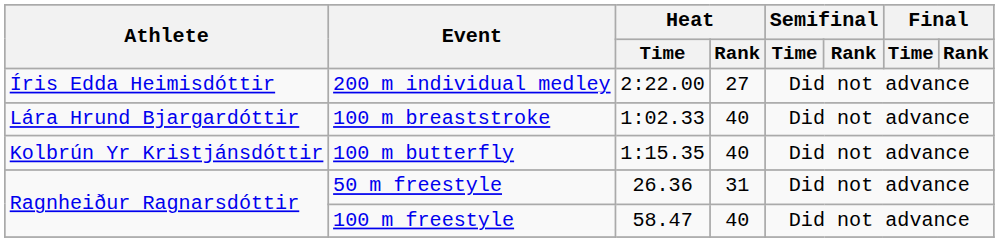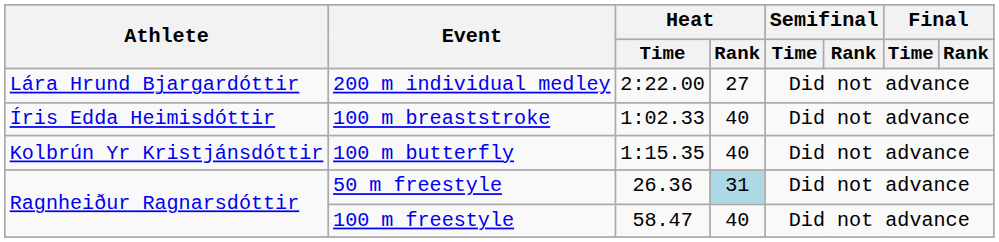 <table class=wikitable style="font-size:90%">
 <tr>
 <th rowspan=2>Athlete</th>
 <th rowspan=2>Event</th>
 <th colspan="2">Heat</th>
 <th colspan="2">Semifinal</th>
 <th colspan="2">Final</th>
 </tr>
 <tr style="font-size:95%">
 <th>Time</th>
 <th>Rank</th>
 <th>Time</th>
 <th>Rank</th>
 <th>Time</th>
 <th>Rank</th>
 </tr>
 <tr align=center>
-<td align=left><a href='#'>Íris Edda Heimisdóttir</a></td>
+<td align=left><a href='#'>Lára Hrund Bjargardóttir</a></td>
 <td align=left><a href='#'>200 m individual medley</a></td>
 <td>2:22.00</td>
 <td>27</td>
 <td colspan=4>Did not advance</td>
 </tr>
 <tr align=center>
-<td align=left><a href='#'>Lára Hrund Bjargardóttir</a></td>
+<td align=left><a href='#'>Íris Edda Heimisdóttir</a></td>
 <td align=left><a href='#'>100 m breaststroke</a></td>
 <td>1:02.33</td>
 <td>40</td>
 <td colspan=4>Did not advance</td>
 </tr>
 <tr align=center>
 <td align=left><a href='#'>Kolbrún Yr Kristjánsdóttir</a></td>
 <td align=left><a href='#'>100 m butterfly</a></td>
 <td>1:15.35</td>
 <td>40</td>
 <td colspan=4>Did not advance</td>
 </tr>
 <tr align=center>
 <td align=left rowspan=2><a href='#'>Ragnheiður Ragnarsdóttir</a></td>
 <td align=left><a href='#'>50 m freestyle</a></td>
 <td>26.36</td>
-<td>31</td>
+<td style="background: lightblue;">31</td>
 <td colspan=4>Did not advance</td>
 </tr>
 <tr align=center>
 <td align=left><a href='#'>100 m freestyle</a></td>
 <td>58.47</td>
 <td>40</td>
 <td colspan=4>Did not advance</td>
 </tr>
 </table>
